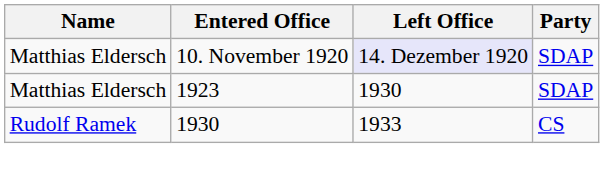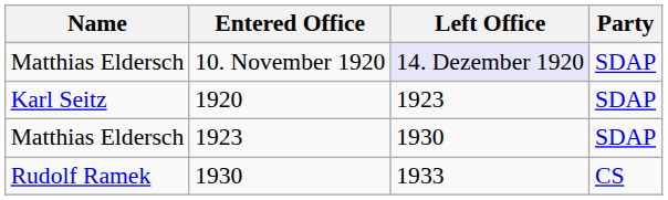 <table class="wikitable">
 <tr>
 <th>Name</th>
 <th>Entered Office</th>
 <th>Left Office</th>
 <th>Party</th>
 </tr>
 <tr>
 <td>Matthias Eldersch</td>
 <td>10. November 1920</td>
 <td style="background: lavender;">14. Dezember 1920</td>
+<td><a href='#'>SDAP</a></td>
+</tr>
+<tr>
+<td><a href='#'>Karl Seitz</a></td>
+<td>1920</td>
+<td>1923</td>
 <td><a href='#'>SDAP</a></td>
 </tr>
 <tr>
 <td>Matthias Eldersch</td>
 <td>1923</td>
 <td>1930</td>
 <td><a href='#'>SDAP</a></td>
 </tr>
 <tr>
 <td><a href='#'>Rudolf Ramek</a></td>
 <td>1930</td>
 <td>1933</td>
 <td><a href='#'>CS</a></td>
 </tr>
 </table>
